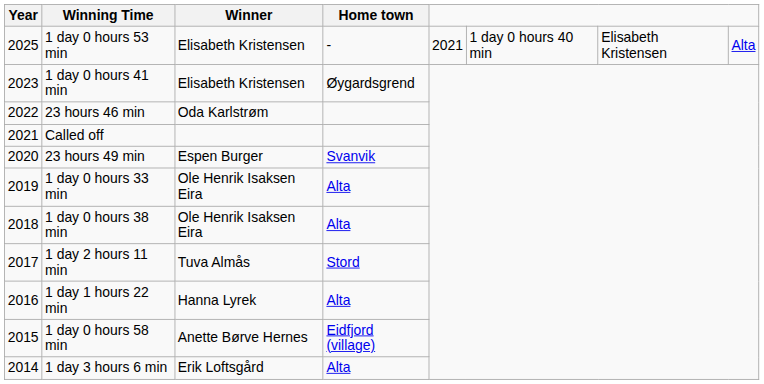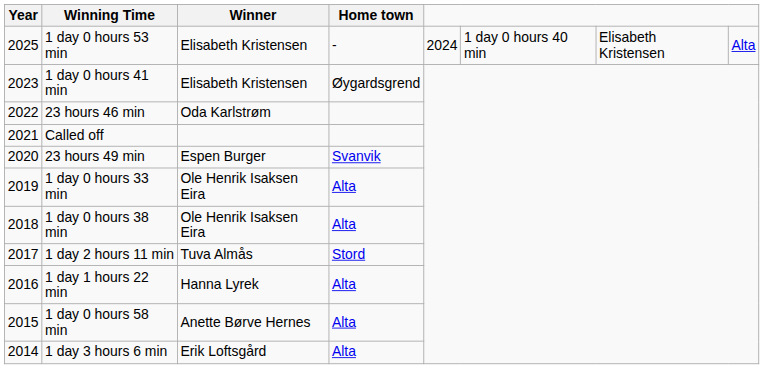 <table class="wikitable">
 <tr>
 <th>Year</th>
 <th>Winning Time</th>
 <th>Winner</th>
 <th>Home town</th>
 </tr>
 <tr>
 <td>2025</td>
 <td>1 day 0 hours 53 min</td>
 <td>Elisabeth Kristensen</td>
 <td>-</td>
-<td>2021</td>
+<td>2024</td>
 <td>1 day 0 hours 40 min</td>
 <td>Elisabeth Kristensen</td>
 <td><a href='#'>Alta</a></td>
 </tr>
 <tr>
 <td>2023</td>
 <td>1 day 0 hours 41 min</td>
 <td>Elisabeth Kristensen</td>
 <td>Øygardsgrend</td>
 </tr>
 <tr>
 <td>2022</td>
 <td>23 hours 46 min</td>
 <td>Oda Karlstrøm</td>
 <td></td>
 </tr>
 <tr>
 <td>2021</td>
 <td>Called off</td>
 <td></td>
 <td></td>
 </tr>
 <tr>
 <td>2020</td>
 <td>23 hours 49 min</td>
 <td>Espen Burger</td>
 <td><a href='#'>Svanvik</a></td>
 </tr>
 <tr>
 <td>2019</td>
 <td>1 day 0 hours 33 min</td>
 <td>Ole Henrik Isaksen Eira</td>
 <td><a href='#'>Alta</a></td>
 </tr>
 <tr>
 <td>2018</td>
 <td>1 day 0 hours 38 min</td>
 <td>Ole Henrik Isaksen Eira</td>
 <td><a href='#'>Alta</a></td>
 </tr>
 <tr>
 <td>2017</td>
 <td>1 day 2 hours 11 min</td>
 <td>Tuva Almås</td>
 <td><a href='#'>Stord</a></td>
 </tr>
 <tr>
 <td>2016</td>
 <td>1 day 1 hours 22 min</td>
 <td>Hanna Lyrek</td>
 <td><a href='#'>Alta</a></td>
 </tr>
 <tr>
 <td>2015</td>
 <td>1 day 0 hours 58 min</td>
 <td>Anette Børve Hernes</td>
-<td><a href='#'>Eidfjord (village)</a></td>
+<td><a href='#'>Alta</a></td>
 </tr>
 <tr>
 <td>2014</td>
 <td>1 day 3 hours 6 min</td>
 <td>Erik Loftsgård</td>
 <td><a href='#'>Alta</a></td>
 </tr>
 </table>
